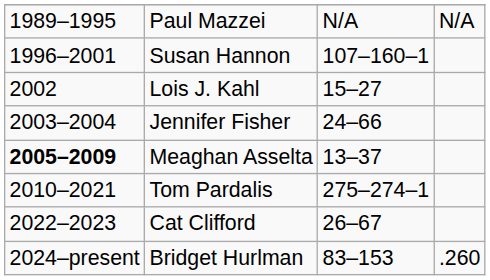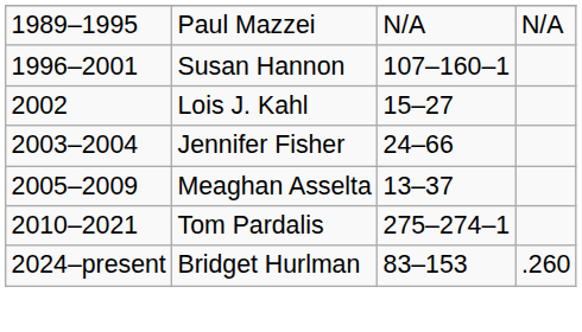 <table class="wikitable">
 <tr style="text-align:center;">
 </tr>
 <tr>
 <td>1989–1995</td>
 <td>Paul Mazzei</td>
 <td>N/A</td>
 <td>N/A</td>
 </tr>
 <tr>
 <td>1996–2001</td>
 <td>Susan Hannon</td>
 <td>107–160–1</td>
 <td></td>
 </tr>
 <tr>
 <td>2002</td>
 <td>Lois J. Kahl</td>
 <td>15–27</td>
 <td></td>
 </tr>
 <tr>
 <td>2003–2004</td>
 <td>Jennifer Fisher</td>
 <td>24–66</td>
 <td></td>
 </tr>
 <tr>
-<td><strong>2005–2009</strong></td>
+<td>2005–2009</td>
 <td>Meaghan Asselta</td>
 <td>13–37</td>
 <td></td>
 </tr>
 <tr>
 <td>2010–2021</td>
 <td>Tom Pardalis</td>
 <td>275–274–1</td>
 <td></td>
 </tr>
 <tr>
-<td>2022–2023</td>
-<td>Cat Clifford</td>
-<td>26–67</td>
-<td></td>
-</tr>
-<tr>
 <td>2024–present</td>
 <td>Bridget Hurlman</td>
 <td>83–153</td>
 <td>.260</td>
 </tr>
 </table>
